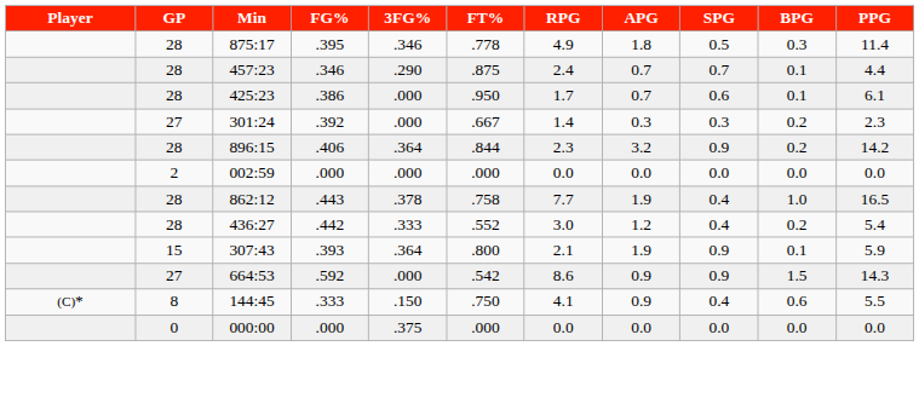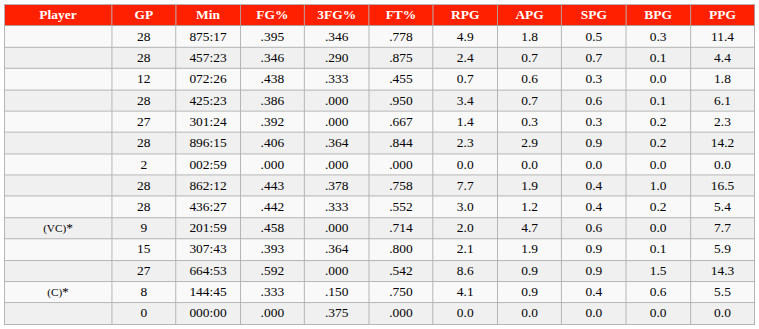 <table class="wikitable sortable">
 <tr>
 <th style="background:#ff2000; color:#ffffff" width="10%">Player</th>
 <th style="background:#ff2000; color:#ffffff" width="6%">GP</th>
 <th style="background:#ff2000; color:#ffffff" width="6%">Min</th>
 <th style="background:#ff2000; color:#ffffff" width="6%">FG%</th>
 <th style="background:#ff2000; color:#ffffff" width="6%">3FG%</th>
 <th style="background:#ff2000; color:#ffffff" width="6%">FT%</th>
 <th style="background:#ff2000; color:#ffffff" width="6%">RPG</th>
 <th style="background:#ff2000; color:#ffffff" width="6%">APG</th>
 <th style="background:#ff2000; color:#ffffff" width="6%">SPG</th>
 <th style="background:#ff2000; color:#ffffff" width="6%">BPG</th>
 <th style="background:#ff2000; color:#ffffff" width="6%">PPG</th>
 </tr>
 <tr style="text-align:center;" bgcolor="">
 <td></td>
 <td>28</td>
 <td>875:17</td>
 <td>.395</td>
 <td>.346</td>
 <td>.778</td>
 <td>4.9</td>
 <td>1.8</td>
 <td>0.5</td>
 <td>0.3</td>
 <td>11.4</td>
 </tr>
 <tr style="text-align:center; background:#f0f0f0;">
 <td></td>
 <td>28</td>
 <td>457:23</td>
 <td>.346</td>
 <td>.290</td>
 <td>.875</td>
 <td>2.4</td>
 <td>0.7</td>
 <td>0.7</td>
 <td>0.1</td>
 <td>4.4</td>
 </tr>
+<tr style="text-align:center;" bgcolor="">
+<td></td>
+<td>12</td>
+<td>072:26</td>
+<td>.438</td>
+<td>.333</td>
+<td>.455</td>
+<td>0.7</td>
+<td>0.6</td>
+<td>0.3</td>
+<td>0.0</td>
+<td>1.8</td>
+</tr>
 <tr style="text-align:center; background:#f0f0f0;">
 <td></td>
 <td>28</td>
 <td>425:23</td>
 <td>.386</td>
 <td>.000</td>
 <td>.950</td>
-<td>1.7</td>
+<td>3.4</td>
 <td>0.7</td>
 <td>0.6</td>
 <td>0.1</td>
 <td>6.1</td>
 </tr>
 <tr style="text-align:center;" bgcolor="">
 <td></td>
 <td>27</td>
 <td>301:24</td>
 <td>.392</td>
 <td>.000</td>
 <td>.667</td>
 <td>1.4</td>
 <td>0.3</td>
 <td>0.3</td>
 <td>0.2</td>
 <td>2.3</td>
 </tr>
 <tr style="text-align:center; background:#f0f0f0;">
 <td></td>
 <td>28</td>
 <td>896:15</td>
 <td>.406</td>
 <td>.364</td>
 <td>.844</td>
 <td>2.3</td>
-<td>3.2</td>
+<td>2.9</td>
 <td>0.9</td>
 <td>0.2</td>
 <td>14.2</td>
 </tr>
 <tr style="text-align:center;" bgcolor="">
 <td></td>
 <td>2</td>
 <td>002:59</td>
 <td>.000</td>
 <td>.000</td>
 <td>.000</td>
 <td>0.0</td>
 <td>0.0</td>
 <td>0.0</td>
 <td>0.0</td>
 <td>0.0</td>
 </tr>
 <tr style="text-align:center; background:#f0f0f0;">
 <td></td>
 <td>28</td>
 <td>862:12</td>
 <td>.443</td>
 <td>.378</td>
 <td>.758</td>
 <td>7.7</td>
 <td>1.9</td>
 <td>0.4</td>
 <td>1.0</td>
 <td>16.5</td>
 </tr>
 <tr style="text-align:center;" bgcolor="">
 <td></td>
 <td>28</td>
 <td>436:27</td>
 <td>.442</td>
 <td>.333</td>
 <td>.552</td>
 <td>3.0</td>
 <td>1.2</td>
 <td>0.4</td>
 <td>0.2</td>
 <td>5.4</td>
+</tr>
+<tr style="text-align:center; background:#f0f0f0;">
+<td> <small>(VC)</small>*</td>
+<td>9</td>
+<td>201:59</td>
+<td>.458</td>
+<td>.000</td>
+<td>.714</td>
+<td>2.0</td>
+<td>4.7</td>
+<td>0.6</td>
+<td>0.0</td>
+<td>7.7</td>
 </tr>
 <tr style="text-align:center;" bgcolor="">
 <td></td>
 <td>15</td>
 <td>307:43</td>
 <td>.393</td>
 <td>.364</td>
 <td>.800</td>
 <td>2.1</td>
 <td>1.9</td>
 <td>0.9</td>
 <td>0.1</td>
 <td>5.9</td>
 </tr>
 <tr style="text-align:center; background:#f0f0f0;">
 <td></td>
 <td>27</td>
 <td>664:53</td>
 <td>.592</td>
 <td>.000</td>
 <td>.542</td>
 <td>8.6</td>
 <td>0.9</td>
 <td>0.9</td>
 <td>1.5</td>
 <td>14.3</td>
 </tr>
 <tr style="text-align:center;" bgcolor="">
 <td> <small>(C)</small>*</td>
 <td>8</td>
 <td>144:45</td>
 <td>.333</td>
 <td>.150</td>
 <td>.750</td>
 <td>4.1</td>
 <td>0.9</td>
 <td>0.4</td>
 <td>0.6</td>
 <td>5.5</td>
 </tr>
 <tr style="text-align:center; background:#f0f0f0;">
 <td></td>
 <td>0</td>
 <td>000:00</td>
 <td>.000</td>
 <td>.375</td>
 <td>.000</td>
 <td>0.0</td>
 <td>0.0</td>
 <td>0.0</td>
 <td>0.0</td>
 <td>0.0</td>
 </tr>
 </table>
